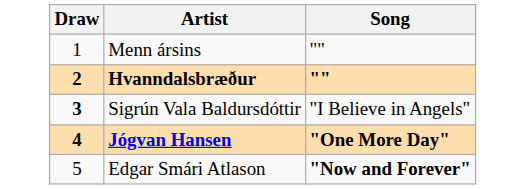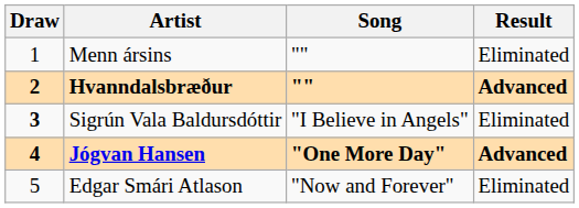 <table class="sortable wikitable" style="margin: 1em auto 1em auto; text-align:center">
 <tr>
 <th>Draw</th>
 <th>Artist</th>
 <th>Song</th>
+<th>Result</th>
 </tr>
 <tr>
 <td>1</td>
 <td align="left">Menn ársins</td>
 <td align="left">""</td>
+<td align="left">Eliminated</td>
 </tr>
 <tr style="font-weight:bold; background:navajowhite;">
 <td>2</td>
 <td align="left">Hvanndalsbræður</td>
 <td align="left">""</td>
+<td align="left">Advanced</td>
 </tr>
 <tr>
 <td><strong>3</strong></td>
 <td align="left">Sigrún Vala Baldursdóttir</td>
 <td align="left">"I Believe in Angels"</td>
+<td align="left">Eliminated</td>
 </tr>
 <tr style="font-weight:bold; background:navajowhite;">
 <td>4</td>
 <td align="left"><a href='#'>Jógvan Hansen</a></td>
 <td align="left">"One More Day"</td>
+<td align="left">Advanced</td>
 </tr>
 <tr>
 <td>5</td>
 <td align="left">Edgar Smári Atlason</td>
-<td align="left"><strong>"Now and Forever"</strong></td>
+<td align="left">"Now and Forever"</td>
+<td align="left">Eliminated</td>
 </tr>
 </table>
